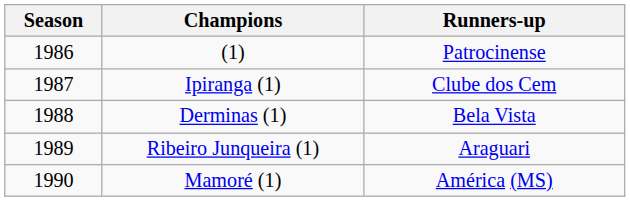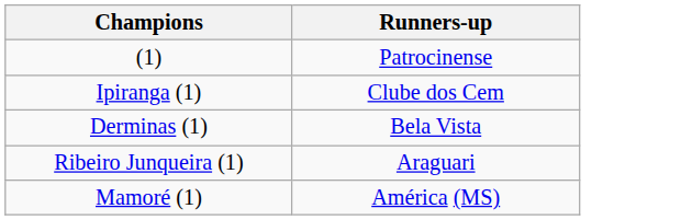 <table class="wikitable" style="text-align:center; margin-left:1em;">
 <tr>
-<th style="width:70px">Season</th>
 <th style="width:200px">Champions</th>
 <th style="width:200px">Runners-up</th>
 </tr>
 <tr>
-<td>1986</td>
 <td> (1)</td>
 <td><a href='#'>Patrocinense</a></td>
 </tr>
 <tr>
-<td>1987</td>
 <td><a href='#'>Ipiranga</a> (1)</td>
 <td><a href='#'>Clube dos Cem</a></td>
 </tr>
 <tr>
-<td>1988</td>
 <td><a href='#'>Derminas</a> (1)</td>
 <td><a href='#'>Bela Vista</a></td>
 </tr>
 <tr>
-<td>1989</td>
 <td><a href='#'>Ribeiro Junqueira</a> (1)</td>
 <td><a href='#'>Araguari</a></td>
 </tr>
 <tr>
-<td>1990</td>
 <td><a href='#'>Mamoré</a> (1)</td>
 <td><a href='#'>América</a> <a href='#'>(MS)</a></td>
 </tr>
 </table>
